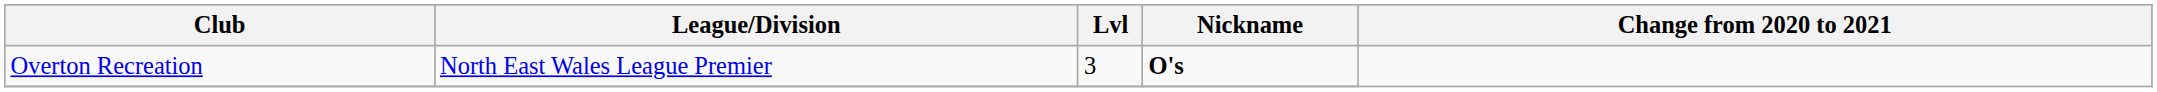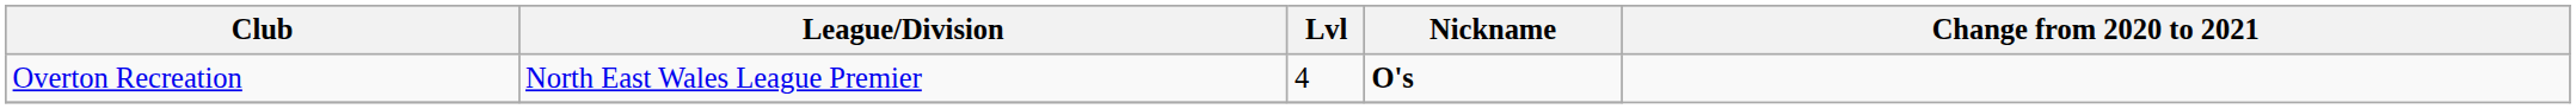 <table class="wikitable sortable" width=100% style="font-size:90%">
 <tr>
 <th width=20%>Club</th>
 <th width=30%>League/Division</th>
 <th width=3%>Lvl</th>
 <th width=10%>Nickname</th>
 <th width=37%>Change from 2020 to 2021</th>
 </tr>
 <tr>
 <td><a href='#'>Overton Recreation</a></td>
 <td><a href='#'>North East Wales League Premier</a></td>
-<td>3</td>
+<td>4</td>
 <td><strong>O's</strong></td>
 </tr>
 <tr>
 </tr>
 </table>
